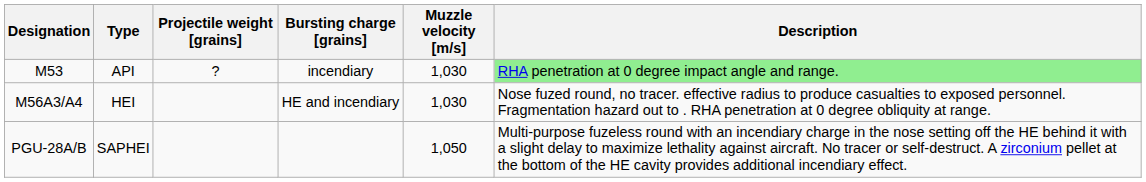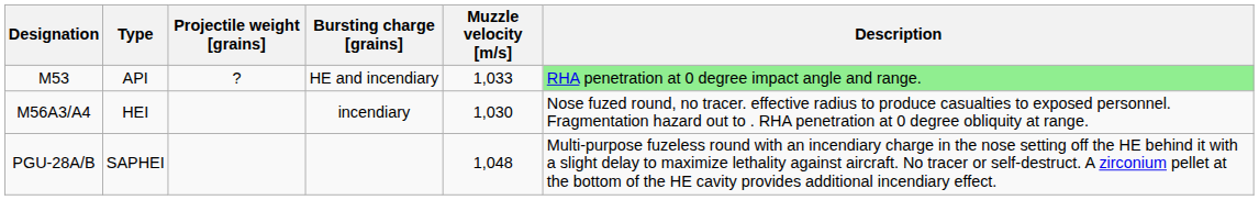 <table class="wikitable" width="100%" style="text-align:center;">
 <tr>
 <th>Designation</th>
 <th>Type</th>
 <th width=11%>Projectile weight [grains]</th>
 <th width=11%>Bursting charge [grains]</th>
 <th>Muzzle velocity [m/s]</th>
 <th>Description</th>
 </tr>
 <tr>
 <td>M53</td>
 <td>API</td>
 <td>?</td>
-<td> incendiary</td>
-<td>1,030</td>
+<td> HE and  incendiary</td>
+<td>1,033</td>
 <td align=left style="background: lightgreen;"> <a href='#'>RHA</a> penetration at 0 degree impact angle and  range.</td>
 </tr>
 <tr>
 <td>M56A3/A4</td>
 <td>HEI</td>
 <td></td>
-<td> HE and  incendiary</td>
+<td> incendiary</td>
 <td>1,030</td>
 <td align=left>Nose fuzed round, no tracer.  effective radius to produce casualties to exposed personnel. Fragmentation hazard out to .  RHA penetration at 0 degree obliquity at  range.</td>
 </tr>
 <tr>
 <td>PGU-28A/B</td>
 <td>SAPHEI</td>
 <td></td>
 <td></td>
-<td>1,050</td>
+<td>1,048</td>
 <td align=left>Multi-purpose fuzeless round with an incendiary charge in the nose setting off the HE behind it with a slight delay to maximize lethality against aircraft. No tracer or self-destruct. A <a href='#'>zirconium</a> pellet at the bottom of the HE cavity provides additional incendiary effect.</td>
 </tr>
 </table>
